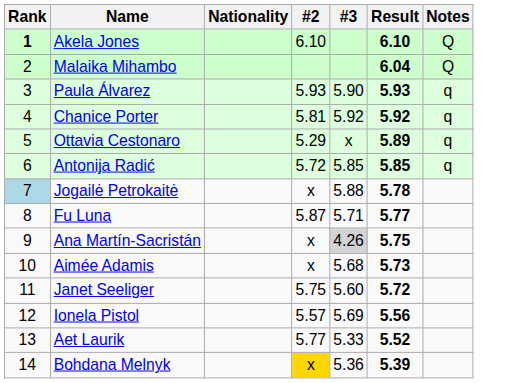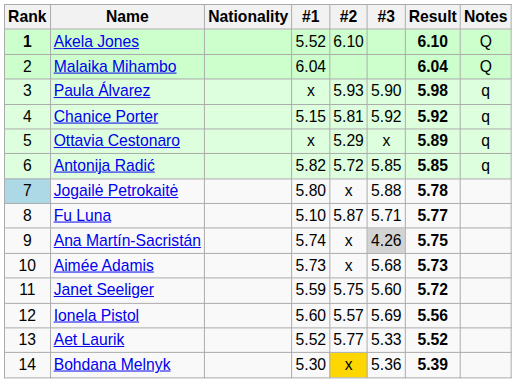 <table class="wikitable sortable" style="text-align:center">
 <tr>
 <th>Rank</th>
 <th>Name</th>
 <th>Nationality</th>
+<th>#1</th>
 <th>#2</th>
 <th>#3</th>
 <th>Result</th>
 <th>Notes</th>
 </tr>
 <tr bgcolor=ccffcc>
 <td><strong>1</strong></td>
 <td align=left><a href='#'>Akela Jones</a></td>
 <td align=left></td>
+<td>5.52</td>
 <td>6.10</td>
 <td></td>
 <td><strong>6.10</strong></td>
 <td>Q</td>
 </tr>
 <tr bgcolor=ccffcc>
 <td>2</td>
 <td align=left><a href='#'>Malaika Mihambo</a></td>
 <td align=left></td>
+<td>6.04</td>
 <td></td>
 <td></td>
 <td><strong>6.04</strong></td>
 <td>Q</td>
 </tr>
 <tr bgcolor=ddffdd>
 <td>3</td>
 <td align=left><a href='#'>Paula Álvarez</a></td>
 <td align=left></td>
+<td>x</td>
 <td>5.93</td>
 <td>5.90</td>
-<td><strong>5.93</strong></td>
+<td><strong>5.98</strong></td>
 <td>q</td>
 </tr>
 <tr bgcolor=ddffdd>
 <td>4</td>
 <td align=left><a href='#'>Chanice Porter</a></td>
 <td align=left></td>
+<td>5.15</td>
 <td>5.81</td>
 <td>5.92</td>
 <td><strong>5.92</strong></td>
 <td>q</td>
 </tr>
 <tr bgcolor=ddffdd>
 <td>5</td>
 <td align=left><a href='#'>Ottavia Cestonaro</a></td>
 <td align=left></td>
+<td>x</td>
 <td>5.29</td>
 <td>x</td>
 <td><strong>5.89</strong></td>
 <td>q</td>
 </tr>
 <tr bgcolor=ddffdd>
 <td>6</td>
 <td align=left><a href='#'>Antonija Radić</a></td>
 <td align=left></td>
+<td>5.82</td>
 <td>5.72</td>
 <td>5.85</td>
 <td><strong>5.85</strong></td>
 <td>q</td>
 </tr>
 <tr>
 <td style="background: lightblue;">7</td>
 <td align=left><a href='#'>Jogailė Petrokaitė</a></td>
 <td align=left></td>
+<td>5.80</td>
 <td>x</td>
 <td>5.88</td>
 <td><strong>5.78</strong></td>
 <td></td>
 </tr>
 <tr>
 <td>8</td>
 <td align=left><a href='#'>Fu Luna</a></td>
 <td align=left></td>
+<td>5.10</td>
 <td>5.87</td>
 <td>5.71</td>
 <td><strong>5.77</strong></td>
 <td></td>
 </tr>
 <tr>
 <td>9</td>
 <td align=left><a href='#'>Ana Martín-Sacristán</a></td>
 <td align=left></td>
+<td>5.74</td>
 <td>x</td>
 <td style="background: lightgrey;">4.26</td>
 <td><strong>5.75</strong></td>
 <td></td>
 </tr>
 <tr>
 <td>10</td>
 <td align=left><a href='#'>Aimée Adamis</a></td>
 <td align=left></td>
+<td>5.73</td>
 <td>x</td>
 <td>5.68</td>
 <td><strong>5.73</strong></td>
 <td></td>
 </tr>
 <tr>
 <td>11</td>
 <td align=left><a href='#'>Janet Seeliger</a></td>
 <td align=left></td>
+<td>5.59</td>
 <td>5.75</td>
 <td>5.60</td>
 <td><strong>5.72</strong></td>
 <td></td>
 </tr>
 <tr>
 <td>12</td>
 <td align=left><a href='#'>Ionela Pistol</a></td>
 <td align=left></td>
+<td>5.60</td>
 <td>5.57</td>
 <td>5.69</td>
 <td><strong>5.56</strong></td>
 <td></td>
 </tr>
 <tr>
 <td>13</td>
 <td align=left><a href='#'>Aet Laurik</a></td>
 <td align=left></td>
+<td>5.52</td>
 <td>5.77</td>
 <td>5.33</td>
 <td><strong>5.52</strong></td>
 <td></td>
 </tr>
 <tr>
 <td>14</td>
 <td align=left><a href='#'>Bohdana Melnyk</a></td>
 <td align=left></td>
+<td>5.30</td>
 <td style="background: gold;">x</td>
 <td>5.36</td>
 <td><strong>5.39</strong></td>
 <td></td>
 </tr>
 </table>
